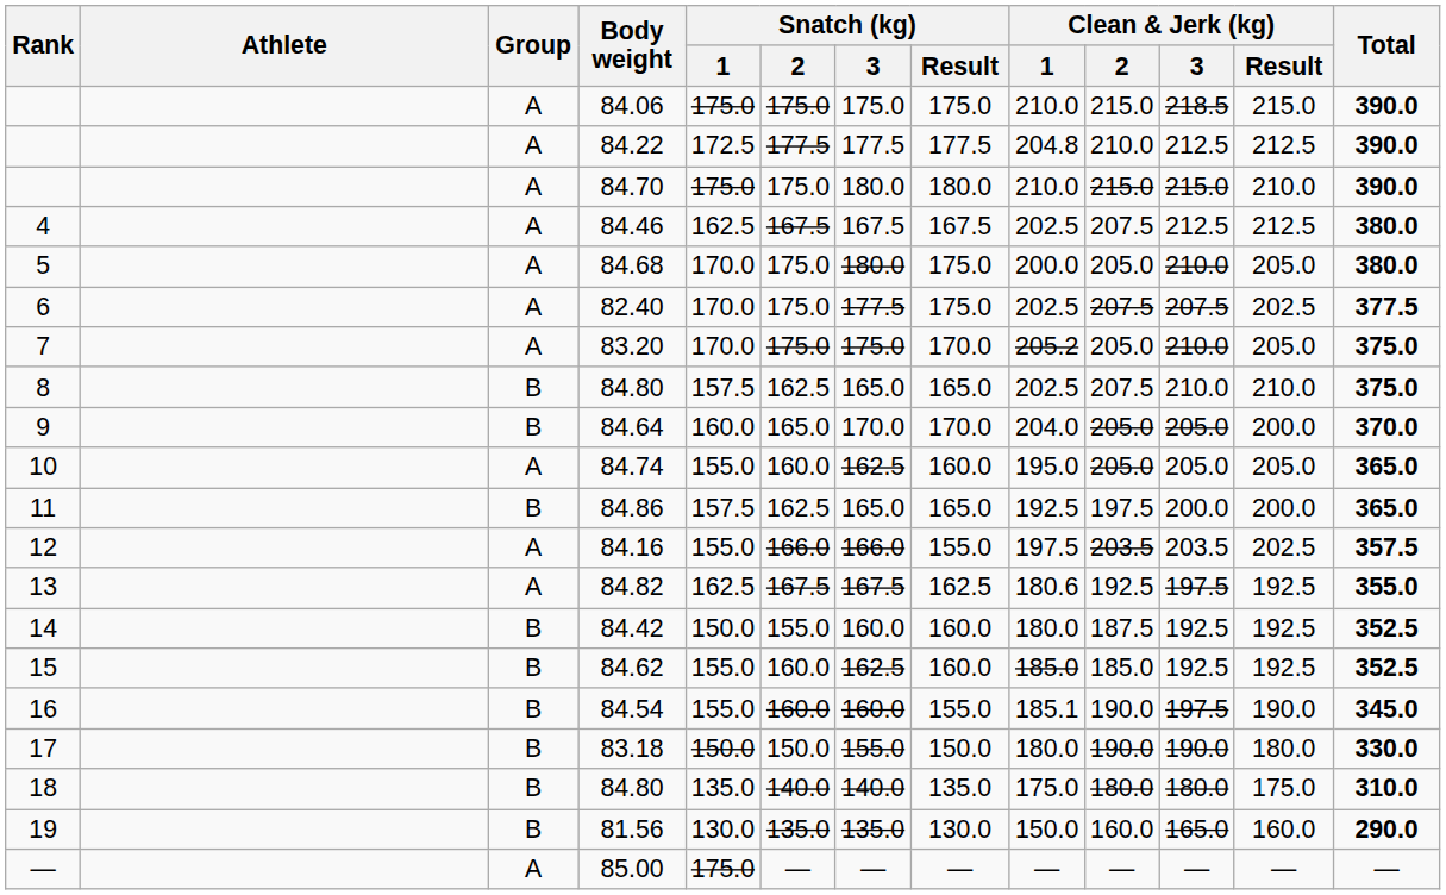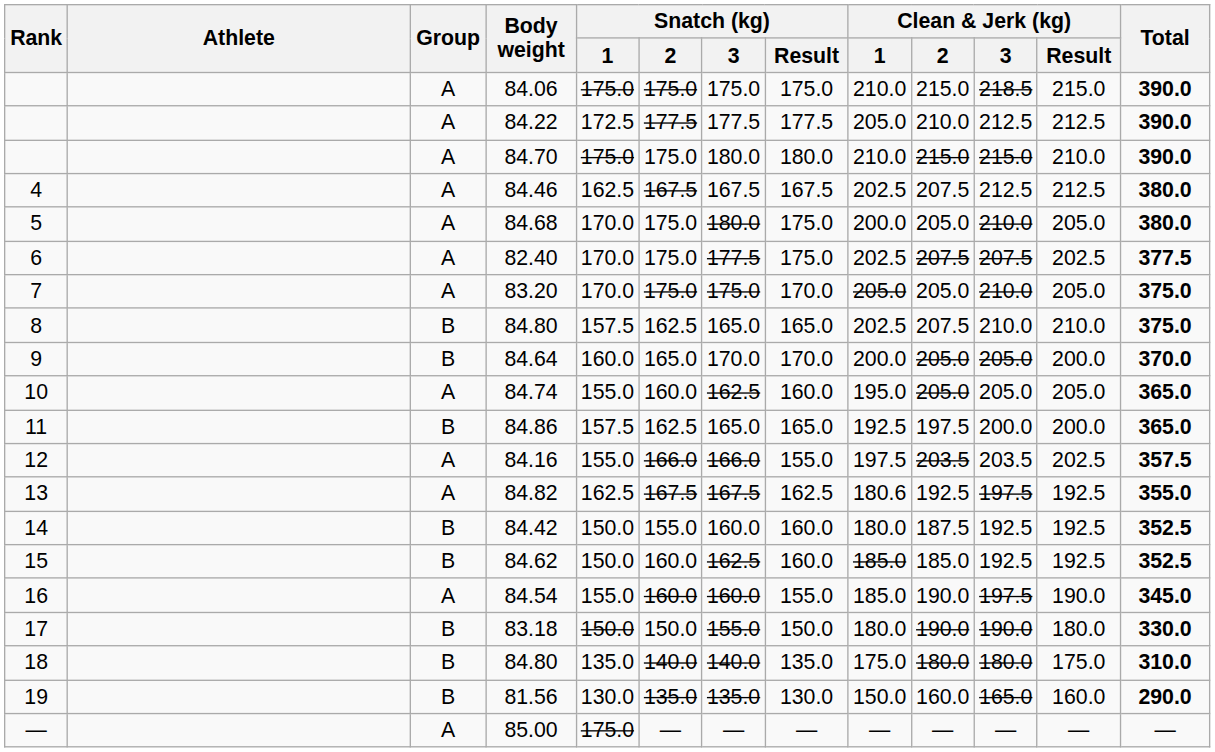 <table class = "wikitable" style="text-align:center;">
 <tr>
 <th rowspan=2 width=40>Rank</th>
 <th rowspan=2 width=250>Athlete</th>
 <th rowspan=2 width=50>Group</th>
 <th rowspan=2 width=60>Body weight</th>
 <th colspan=4>Snatch (kg)</th>
 <th colspan=4>Clean & Jerk (kg)</th>
 <th rowspan=2 width=60>Total</th>
 </tr>
 <tr>
 <th width=40>1</th>
 <th width=40>2</th>
 <th width=40>3</th>
 <th width=55>Result</th>
 <th width=40>1</th>
 <th width=40>2</th>
 <th width=40>3</th>
 <th width=55>Result</th>
 </tr>
 <tr>
 <td></td>
 <td align=left></td>
 <td>A</td>
 <td>84.06</td>
 <td><s>175.0</s></td>
 <td><s>175.0</s></td>
 <td>175.0</td>
 <td>175.0</td>
 <td>210.0</td>
 <td>215.0</td>
 <td><s>218.5</s></td>
 <td>215.0</td>
 <td><strong>390.0 </strong></td>
 </tr>
 <tr>
 <td></td>
 <td align=left></td>
 <td>A</td>
 <td>84.22</td>
 <td>172.5</td>
 <td><s>177.5</s></td>
 <td>177.5</td>
 <td>177.5</td>
-<td>204.8</td>
+<td>205.0</td>
 <td>210.0</td>
 <td>212.5</td>
 <td>212.5</td>
 <td><strong>390.0 </strong></td>
 </tr>
 <tr>
 <td></td>
 <td align=left></td>
 <td>A</td>
 <td>84.70</td>
 <td><s>175.0</s></td>
 <td>175.0</td>
 <td>180.0</td>
 <td>180.0</td>
 <td>210.0</td>
 <td><s>215.0</s></td>
 <td><s>215.0</s></td>
 <td>210.0</td>
 <td><strong>390.0 </strong></td>
 </tr>
 <tr>
 <td>4</td>
 <td align=left></td>
 <td>A</td>
 <td>84.46</td>
 <td>162.5</td>
 <td><s>167.5</s></td>
 <td>167.5</td>
 <td>167.5</td>
 <td>202.5</td>
 <td>207.5</td>
 <td>212.5</td>
 <td>212.5</td>
 <td><strong>380.0 </strong></td>
 </tr>
 <tr>
 <td>5</td>
 <td align=left></td>
 <td>A</td>
 <td>84.68</td>
 <td>170.0</td>
 <td>175.0</td>
 <td><s>180.0</s></td>
 <td>175.0</td>
 <td>200.0</td>
 <td>205.0</td>
 <td><s>210.0</s></td>
 <td>205.0</td>
 <td><strong>380.0 </strong></td>
 </tr>
 <tr>
 <td>6</td>
 <td align=left></td>
 <td>A</td>
 <td>82.40</td>
 <td>170.0</td>
 <td>175.0</td>
 <td><s>177.5</s></td>
 <td>175.0</td>
 <td>202.5</td>
 <td><s>207.5</s></td>
 <td><s>207.5</s></td>
 <td>202.5</td>
 <td><strong>377.5 </strong></td>
 </tr>
 <tr>
 <td>7</td>
 <td align=left></td>
 <td>A</td>
 <td>83.20</td>
 <td>170.0</td>
 <td><s>175.0</s></td>
 <td><s>175.0</s></td>
 <td>170.0</td>
-<td><s>205.2</s></td>
+<td><s>205.0</s></td>
 <td>205.0</td>
 <td><s>210.0</s></td>
 <td>205.0</td>
 <td><strong>375.0 </strong></td>
 </tr>
 <tr>
 <td>8</td>
 <td align=left></td>
 <td>B</td>
 <td>84.80</td>
 <td>157.5</td>
 <td>162.5</td>
 <td>165.0</td>
 <td>165.0</td>
 <td>202.5</td>
 <td>207.5</td>
 <td>210.0</td>
 <td>210.0</td>
 <td><strong>375.0 </strong></td>
 </tr>
 <tr>
 <td>9</td>
 <td align=left></td>
 <td>B</td>
 <td>84.64</td>
 <td>160.0</td>
 <td>165.0</td>
 <td>170.0</td>
 <td>170.0</td>
-<td>204.0</td>
+<td>200.0</td>
 <td><s>205.0</s></td>
 <td><s>205.0</s></td>
 <td>200.0</td>
 <td><strong>370.0 </strong></td>
 </tr>
 <tr>
 <td>10</td>
 <td align=left></td>
 <td>A</td>
 <td>84.74</td>
 <td>155.0</td>
 <td>160.0</td>
 <td><s>162.5</s></td>
 <td>160.0</td>
 <td>195.0</td>
 <td><s>205.0</s></td>
 <td>205.0</td>
 <td>205.0</td>
 <td><strong>365.0 </strong></td>
 </tr>
 <tr>
 <td>11</td>
 <td align=left></td>
 <td>B</td>
 <td>84.86</td>
 <td>157.5</td>
 <td>162.5</td>
 <td>165.0</td>
 <td>165.0</td>
 <td>192.5</td>
 <td>197.5</td>
 <td>200.0</td>
 <td>200.0</td>
 <td><strong>365.0 </strong></td>
 </tr>
 <tr>
 <td>12</td>
 <td align=left></td>
 <td>A</td>
 <td>84.16</td>
 <td>155.0</td>
 <td><s>166.0</s></td>
 <td><s>166.0</s></td>
 <td>155.0</td>
 <td>197.5</td>
 <td><s>203.5</s></td>
 <td>203.5</td>
 <td>202.5</td>
 <td><strong>357.5 </strong></td>
 </tr>
 <tr>
 <td>13</td>
 <td align=left></td>
 <td>A</td>
 <td>84.82</td>
 <td>162.5</td>
 <td><s>167.5</s></td>
 <td><s>167.5</s></td>
 <td>162.5</td>
 <td>180.6</td>
 <td>192.5</td>
 <td><s>197.5</s></td>
 <td>192.5</td>
 <td><strong>355.0 </strong></td>
 </tr>
 <tr>
 <td>14</td>
 <td align=left></td>
 <td>B</td>
 <td>84.42</td>
 <td>150.0</td>
 <td>155.0</td>
 <td>160.0</td>
 <td>160.0</td>
 <td>180.0</td>
 <td>187.5</td>
 <td>192.5</td>
 <td>192.5</td>
 <td><strong>352.5 </strong></td>
 </tr>
 <tr>
 <td>15</td>
 <td align=left></td>
 <td>B</td>
 <td>84.62</td>
-<td>155.0</td>
+<td>150.0</td>
 <td>160.0</td>
 <td><s>162.5</s></td>
 <td>160.0</td>
 <td><s>185.0</s></td>
 <td>185.0</td>
 <td>192.5</td>
 <td>192.5</td>
 <td><strong>352.5 </strong></td>
 </tr>
 <tr>
 <td>16</td>
 <td align=left></td>
-<td>B</td>
+<td>A</td>
 <td>84.54</td>
 <td>155.0</td>
 <td><s>160.0</s></td>
 <td><s>160.0</s></td>
 <td>155.0</td>
-<td>185.1</td>
+<td>185.0</td>
 <td>190.0</td>
 <td><s>197.5</s></td>
 <td>190.0</td>
 <td><strong>345.0 </strong></td>
 </tr>
 <tr>
 <td>17</td>
 <td align=left></td>
 <td>B</td>
 <td>83.18</td>
 <td><s>150.0</s></td>
 <td>150.0</td>
 <td><s>155.0</s></td>
 <td>150.0</td>
 <td>180.0</td>
 <td><s>190.0</s></td>
 <td><s>190.0</s></td>
 <td>180.0</td>
 <td><strong>330.0 </strong></td>
 </tr>
 <tr>
 <td>18</td>
 <td align=left></td>
 <td>B</td>
 <td>84.80</td>
 <td>135.0</td>
 <td><s>140.0</s></td>
 <td><s>140.0</s></td>
 <td>135.0</td>
 <td>175.0</td>
 <td><s>180.0</s></td>
 <td><s>180.0</s></td>
 <td>175.0</td>
 <td><strong>310.0 </strong></td>
 </tr>
 <tr>
 <td>19</td>
 <td align=left></td>
 <td>B</td>
 <td>81.56</td>
 <td>130.0</td>
 <td><s>135.0</s></td>
 <td><s>135.0</s></td>
 <td>130.0</td>
 <td>150.0</td>
 <td>160.0</td>
 <td><s>165.0</s></td>
 <td>160.0</td>
 <td><strong>290.0 </strong></td>
 </tr>
 <tr>
 <td>—</td>
 <td align=left></td>
 <td>A</td>
 <td>85.00</td>
 <td><s>175.0</s></td>
 <td>—</td>
 <td>—</td>
 <td>—</td>
 <td>—</td>
 <td>—</td>
 <td>—</td>
 <td>—</td>
 <td>—</td>
 </tr>
 </table>
